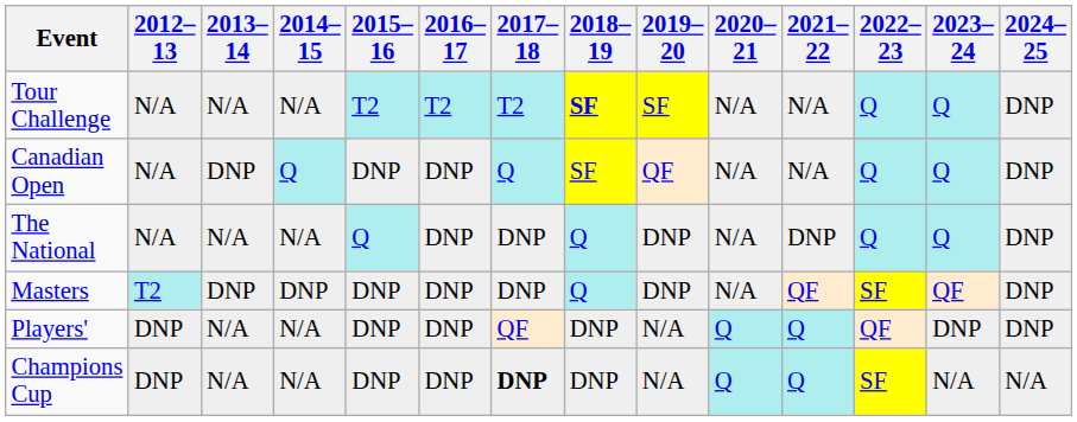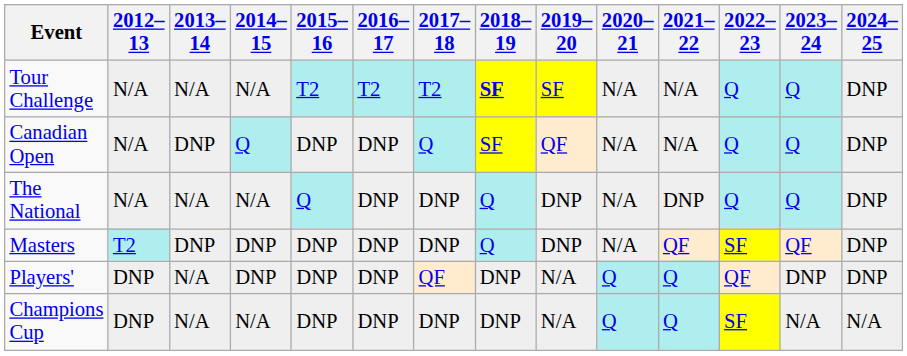 <table class="wikitable" border="1">
 <tr>
 <th>Event</th>
 <th><a href='#'>2012–13</a></th>
 <th><a href='#'>2013–14</a></th>
 <th><a href='#'>2014–15</a></th>
 <th><a href='#'>2015–16</a></th>
 <th><a href='#'>2016–17</a></th>
 <th><a href='#'>2017–18</a></th>
 <th><a href='#'>2018–19</a></th>
 <th><a href='#'>2019–20</a></th>
 <th><a href='#'>2020–21</a></th>
 <th><a href='#'>2021–22</a></th>
 <th><a href='#'>2022–23</a></th>
 <th><a href='#'>2023–24</a></th>
 <th><a href='#'>2024–25</a></th>
 </tr>
 <tr>
 <td><a href='#'>Tour Challenge</a></td>
 <td style="background:#EFEFEF;">N/A</td>
 <td style="background:#EFEFEF;">N/A</td>
 <td style="background:#EFEFEF;">N/A</td>
 <td style="background:#afeeee;"><a href='#'>T2</a></td>
 <td style="background:#afeeee;"><a href='#'>T2</a></td>
 <td style="background:#afeeee;"><a href='#'>T2</a></td>
 <td style="background:yellow;"><strong><a href='#'>SF</a></strong></td>
 <td style="background:yellow;"><a href='#'>SF</a></td>
 <td style="background:#EFEFEF;">N/A</td>
 <td style="background:#EFEFEF;">N/A</td>
 <td style="background:#afeeee;"><a href='#'>Q</a></td>
 <td style="background:#afeeee;"><a href='#'>Q</a></td>
 <td style="background:#EFEFEF;">DNP</td>
 </tr>
 <tr>
 <td><a href='#'>Canadian Open</a></td>
 <td style="background:#EFEFEF;">N/A</td>
 <td style="background:#EFEFEF;">DNP</td>
 <td style="background:#afeeee;"><a href='#'>Q</a></td>
 <td style="background:#EFEFEF;">DNP</td>
 <td style="background:#EFEFEF;">DNP</td>
 <td style="background:#afeeee;"><a href='#'>Q</a></td>
 <td style="background:yellow;"><a href='#'>SF</a></td>
 <td style="background:#ffebcd;"><a href='#'>QF</a></td>
 <td style="background:#EFEFEF;">N/A</td>
 <td style="background:#EFEFEF;">N/A</td>
 <td style="background:#afeeee;"><a href='#'>Q</a></td>
 <td style="background:#afeeee;"><a href='#'>Q</a></td>
 <td style="background:#EFEFEF;">DNP</td>
 </tr>
 <tr>
 <td><a href='#'>The National</a></td>
 <td style="background:#EFEFEF;">N/A</td>
 <td style="background:#EFEFEF;">N/A</td>
 <td style="background:#EFEFEF;">N/A</td>
 <td style="background:#afeeee;"><a href='#'>Q</a></td>
 <td style="background:#EFEFEF;">DNP</td>
 <td style="background:#EFEFEF;">DNP</td>
 <td style="background:#afeeee;"><a href='#'>Q</a></td>
 <td style="background:#EFEFEF;">DNP</td>
 <td style="background:#EFEFEF;">N/A</td>
 <td style="background:#EFEFEF;">DNP</td>
 <td style="background:#afeeee;"><a href='#'>Q</a></td>
 <td style="background:#afeeee;"><a href='#'>Q</a></td>
 <td style="background:#EFEFEF;">DNP</td>
 </tr>
 <tr>
 <td><a href='#'>Masters</a></td>
 <td style="background:#afeeee;"><a href='#'>T2</a></td>
 <td style="background:#EFEFEF;">DNP</td>
 <td style="background:#EFEFEF;">DNP</td>
 <td style="background:#EFEFEF;">DNP</td>
 <td style="background:#EFEFEF;">DNP</td>
 <td style="background:#EFEFEF;">DNP</td>
 <td style="background:#afeeee;"><a href='#'>Q</a></td>
 <td style="background:#EFEFEF;">DNP</td>
 <td style="background:#EFEFEF;">N/A</td>
 <td style="background:#ffebcd;"><a href='#'>QF</a></td>
 <td style="background:yellow;"><a href='#'>SF</a></td>
 <td style="background:#ffebcd;"><a href='#'>QF</a></td>
 <td style="background:#EFEFEF;">DNP</td>
 </tr>
 <tr>
 <td><a href='#'>Players'</a></td>
 <td style="background:#EFEFEF;">DNP</td>
 <td style="background:#EFEFEF;">N/A</td>
-<td style="background:#EFEFEF;">N/A</td>
+<td style="background:#EFEFEF;">DNP</td>
 <td style="background:#EFEFEF;">DNP</td>
 <td style="background:#EFEFEF;">DNP</td>
 <td style="background:#ffebcd;"><a href='#'>QF</a></td>
 <td style="background:#EFEFEF;">DNP</td>
 <td style="background:#EFEFEF;">N/A</td>
 <td style="background:#afeeee;"><a href='#'>Q</a></td>
 <td style="background:#afeeee;"><a href='#'>Q</a></td>
 <td style="background:#ffebcd;"><a href='#'>QF</a></td>
 <td style="background:#EFEFEF;">DNP</td>
 <td style="background:#EFEFEF;">DNP</td>
 </tr>
 <tr>
 <td><a href='#'>Champions Cup</a></td>
 <td style="background:#EFEFEF;">DNP</td>
 <td style="background:#EFEFEF;">N/A</td>
 <td style="background:#EFEFEF;">N/A</td>
 <td style="background:#EFEFEF;">DNP</td>
 <td style="background:#EFEFEF;">DNP</td>
-<td style="background:#EFEFEF;"><strong>DNP</strong></td>
+<td style="background:#EFEFEF;">DNP</td>
 <td style="background:#EFEFEF;">DNP</td>
 <td style="background:#EFEFEF;">N/A</td>
 <td style="background:#afeeee;"><a href='#'>Q</a></td>
 <td style="background:#afeeee;"><a href='#'>Q</a></td>
 <td style="background:yellow;"><a href='#'>SF</a></td>
 <td style="background:#EFEFEF;">N/A</td>
 <td style="background:#EFEFEF;">N/A</td>
 </tr>
 </table>
